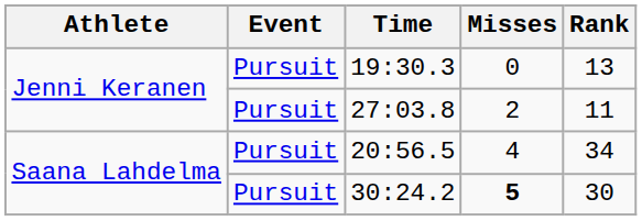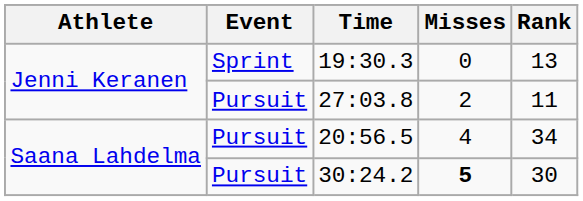 <table class="wikitable" style="font-size:90%">
 <tr>
 <th>Athlete</th>
 <th>Event</th>
 <th>Time</th>
 <th>Misses</th>
 <th>Rank</th>
 </tr>
 <tr align=center>
 <td align=left rowspan=2><a href='#'>Jenni Keranen</a></td>
-<td align=left><a href='#'>Pursuit</a></td>
+<td align=left><a href='#'>Sprint</a></td>
 <td>19:30.3</td>
 <td>0</td>
 <td>13</td>
 </tr>
 <tr align=center>
 <td align=left><a href='#'>Pursuit</a></td>
 <td>27:03.8</td>
 <td>2</td>
 <td>11</td>
 </tr>
 <tr align=center>
 <td align=left rowspan=2><a href='#'>Saana Lahdelma</a></td>
 <td align=left><a href='#'>Pursuit</a></td>
 <td>20:56.5</td>
 <td>4</td>
 <td>34</td>
 </tr>
 <tr align=center>
 <td align=left><a href='#'>Pursuit</a></td>
 <td>30:24.2</td>
 <td><strong>5</strong></td>
 <td>30</td>
 </tr>
 </table>
